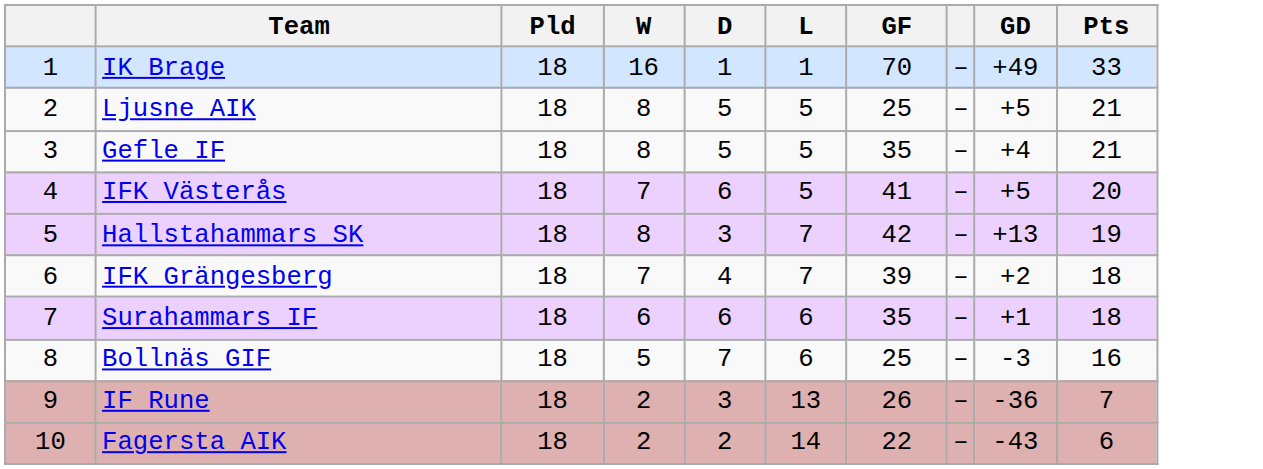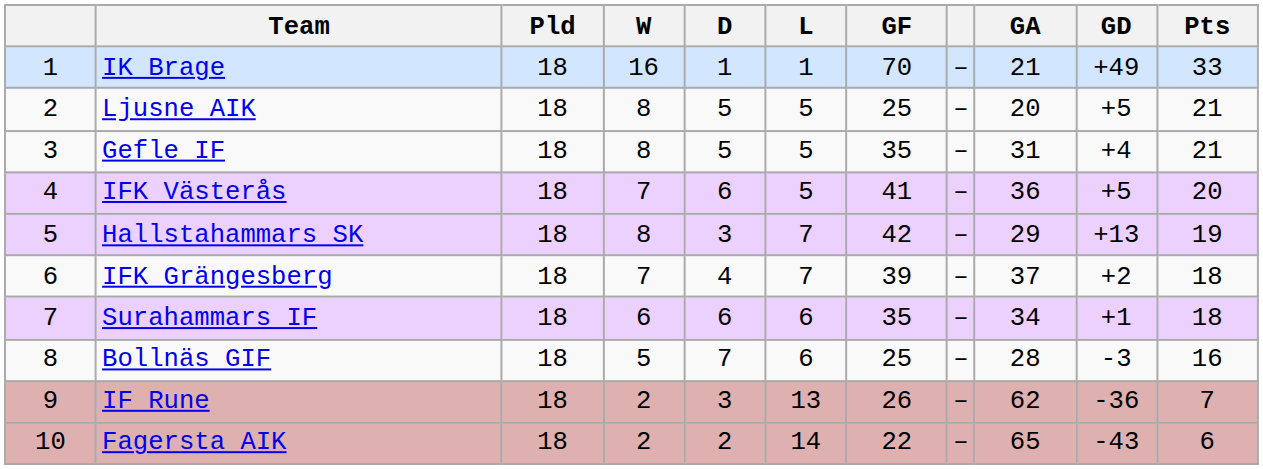 <table class="wikitable" style="text-align: center;">
 <tr>
 <th style="width: 40px;"></th>
 <th style="width: 200px;">Team</th>
 <th style="width: 45px;">Pld</th>
 <th style="width: 35px;">W</th>
 <th style="width: 35px;">D</th>
 <th style="width: 35px;">L</th>
 <th style="width: 45px;">GF</th>
 <th></th>
+<th style="width: 45px;">GA</th>
 <th style="width: 35px;">GD</th>
 <th style="width: 45px;">Pts</th>
 </tr>
 <tr style="background: #d2e6ff">
 <td>1</td>
 <td style="text-align: left;"><a href='#'>IK Brage</a></td>
 <td>18</td>
 <td>16</td>
 <td>1</td>
 <td>1</td>
 <td>70</td>
 <td>–</td>
+<td>21</td>
 <td>+49</td>
 <td>33</td>
 </tr>
 <tr>
 <td>2</td>
 <td style="text-align: left;"><a href='#'>Ljusne AIK</a></td>
 <td>18</td>
 <td>8</td>
 <td>5</td>
 <td>5</td>
 <td>25</td>
 <td>–</td>
+<td>20</td>
 <td>+5</td>
 <td>21</td>
 </tr>
 <tr>
 <td>3</td>
 <td style="text-align: left;"><a href='#'>Gefle IF</a></td>
 <td>18</td>
 <td>8</td>
 <td>5</td>
 <td>5</td>
 <td>35</td>
 <td>–</td>
+<td>31</td>
 <td>+4</td>
 <td>21</td>
 </tr>
 <tr style="background: #ecd1ff">
 <td>4</td>
 <td style="text-align: left;"><a href='#'>IFK Västerås</a></td>
 <td>18</td>
 <td>7</td>
 <td>6</td>
 <td>5</td>
 <td>41</td>
 <td>–</td>
+<td>36</td>
 <td>+5</td>
 <td>20</td>
 </tr>
 <tr style="background: #ecd1ff">
 <td>5</td>
 <td style="text-align: left;"><a href='#'>Hallstahammars SK</a></td>
 <td>18</td>
 <td>8</td>
 <td>3</td>
 <td>7</td>
 <td>42</td>
 <td>–</td>
+<td>29</td>
 <td>+13</td>
 <td>19</td>
 </tr>
 <tr>
 <td>6</td>
 <td style="text-align: left;"><a href='#'>IFK Grängesberg</a></td>
 <td>18</td>
 <td>7</td>
 <td>4</td>
 <td>7</td>
 <td>39</td>
 <td>–</td>
+<td>37</td>
 <td>+2</td>
 <td>18</td>
 </tr>
 <tr style="background: #ecd1ff">
 <td>7</td>
 <td style="text-align: left;"><a href='#'>Surahammars IF</a></td>
 <td>18</td>
 <td>6</td>
 <td>6</td>
 <td>6</td>
 <td>35</td>
 <td>–</td>
+<td>34</td>
 <td>+1</td>
 <td>18</td>
 </tr>
 <tr>
 <td>8</td>
 <td style="text-align: left;"><a href='#'>Bollnäs GIF</a></td>
 <td>18</td>
 <td>5</td>
 <td>7</td>
 <td>6</td>
 <td>25</td>
 <td>–</td>
+<td>28</td>
 <td>-3</td>
 <td>16</td>
 </tr>
 <tr style="background: #deb0b0">
 <td>9</td>
 <td style="text-align: left;"><a href='#'>IF Rune</a></td>
 <td>18</td>
 <td>2</td>
 <td>3</td>
 <td>13</td>
 <td>26</td>
 <td>–</td>
+<td>62</td>
 <td>-36</td>
 <td>7</td>
 </tr>
 <tr style="background: #deb0b0">
 <td>10</td>
 <td style="text-align: left;"><a href='#'>Fagersta AIK</a></td>
 <td>18</td>
 <td>2</td>
 <td>2</td>
 <td>14</td>
 <td>22</td>
 <td>–</td>
+<td>65</td>
 <td>-43</td>
 <td>6</td>
 </tr>
 </table>
